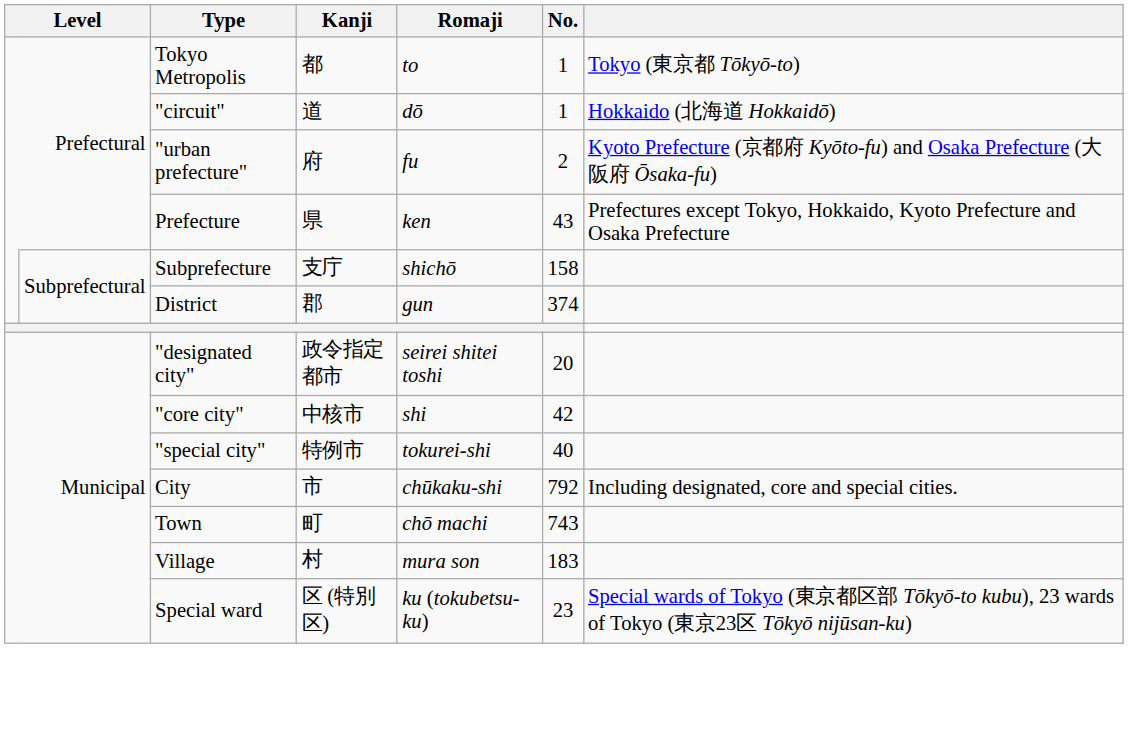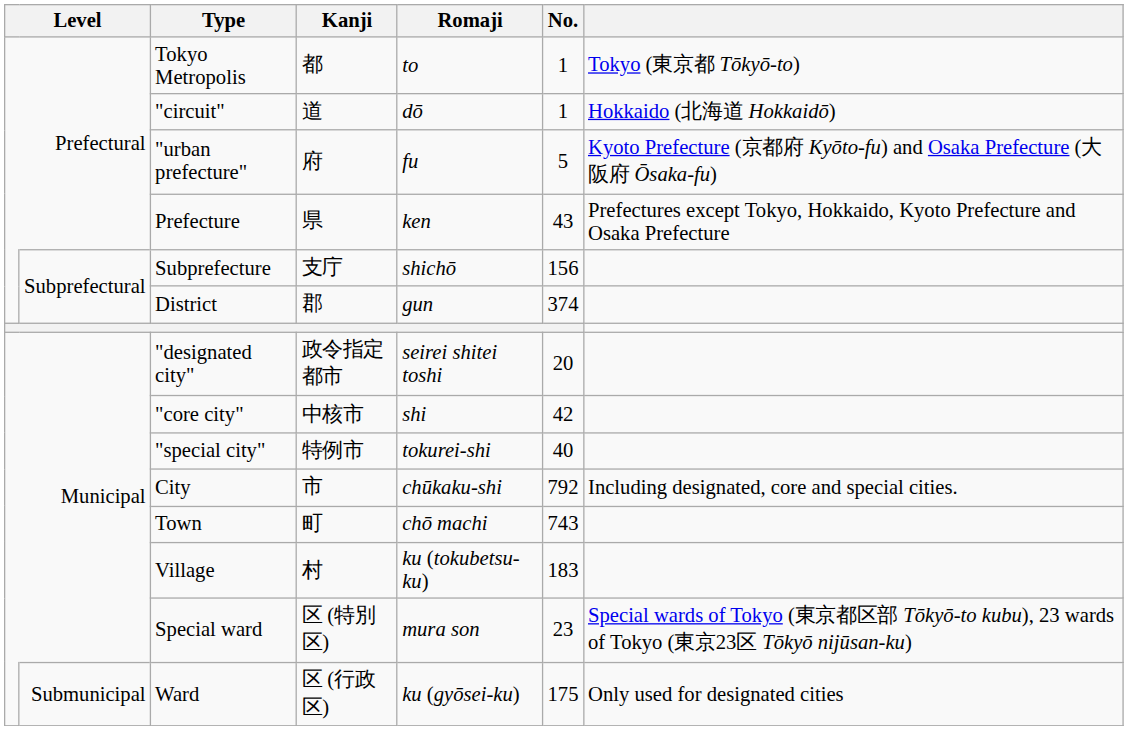 <table class=wikitable>
 <tr>
 <th colspan="2">Level</th>
 <th>Type</th>
 <th style="width:9%">Kanji</th>
 <th style="width:13%">Romaji</th>
 <th>No.</th>
 <th></th>
 </tr>
 <tr>
 <td rowspan="4" colspan="2" style="border-bottom:none" align="right">Prefectural</td>
 <td>Tokyo Metropolis</td>
 <td>都</td>
 <td><em>to</em></td>
 <td style="text-align:center">1</td>
 <td><a href='#'>Tokyo</a> (東京都 <em>Tōkyō-to</em>)</td>
 </tr>
 <tr>
 <td>"circuit"</td>
 <td>道</td>
 <td><em>dō</em></td>
 <td style="text-align:center">1</td>
 <td><a href='#'>Hokkaido</a> (北海道 <em>Hokkaidō</em>)</td>
 </tr>
 <tr>
 <td>"urban prefecture"</td>
 <td>府</td>
 <td><em>fu</em></td>
-<td style="text-align:center">2</td>
+<td style="text-align:center">5</td>
 <td><a href='#'>Kyoto Prefecture</a> (京都府 <em>Kyōto-fu</em>) and <a href='#'>Osaka Prefecture</a> (大阪府 <em>Ōsaka-fu</em>)</td>
 </tr>
 <tr>
 <td>Prefecture</td>
 <td>県</td>
 <td><em>ken</em></td>
 <td style="text-align:center">43</td>
 <td>Prefectures except Tokyo, Hokkaido, Kyoto Prefecture and Osaka Prefecture</td>
 </tr>
 <tr>
 <td rowspan="2" style="border-top:none"> </td>
 <td rowspan="2" align="right">Subprefectural</td>
 <td>Subprefecture</td>
 <td>支庁</td>
 <td><em>shichō</em></td>
-<td style="text-align:center">158</td>
+<td style="text-align:center">156</td>
 <td></td>
 </tr>
 <tr>
 <td>District</td>
 <td>郡</td>
 <td><em>gun</em></td>
 <td style="text-align:center">374</td>
 <td></td>
 </tr>
 <tr align=center>
 <th colspan="6"></th>
 </tr>
 <tr>
 <td rowspan="7" colspan="2" style="border-bottom:none" align="right">Municipal</td>
 <td>"designated city"</td>
 <td>政令指定都市</td>
 <td><em>seirei shitei toshi</em></td>
 <td style="text-align:center">20</td>
 <td></td>
 </tr>
 <tr>
 <td>"core city"</td>
 <td>中核市</td>
 <td><em>shi</em></td>
 <td style="text-align:center">42</td>
 <td></td>
 </tr>
 <tr>
 <td>"special city"</td>
 <td>特例市</td>
 <td><em>tokurei-shi</em></td>
 <td style="text-align:center">40</td>
 <td></td>
 </tr>
 <tr>
 <td>City</td>
 <td>市</td>
 <td><em>chūkaku-shi</em></td>
 <td style="text-align:center">792</td>
 <td>Including designated, core and special cities.</td>
 </tr>
 <tr>
 <td>Town</td>
 <td>町</td>
 <td><em>chō</em>  <em>machi</em></td>
 <td style="text-align:center">743</td>
 <td></td>
 </tr>
 <tr>
 <td>Village</td>
 <td>村</td>
-<td><em>mura</em>  <em>son</em></td>
+<td><em>ku</em> (<em>tokubetsu-ku</em>)</td>
 <td style="text-align:center">183</td>
 <td></td>
 </tr>
 <tr>
 <td>Special ward</td>
 <td>区 (特別区)</td>
-<td><em>ku</em> (<em>tokubetsu-ku</em>)</td>
+<td><em>mura</em>  <em>son</em></td>
 <td style="text-align:center">23</td>
 <td><a href='#'>Special wards of Tokyo</a> (東京都区部 <em>Tōkyō-to kubu</em>), 23 wards of Tokyo (東京23区 <em>Tōkyō nijūsan-ku</em>)</td>
 </tr>
+<tr>
+<td rowspan="1" style="border-top:none"> </td>
+<td rowspan="1" align="right">Submunicipal</td>
+<td>Ward</td>
+<td>区 (行政区)</td>
+<td><em>ku</em> (<em>gyōsei-ku</em>)</td>
+<td style="text-align:center">175</td>
+<td>Only used for designated cities</td>
+</tr>
 </table>
